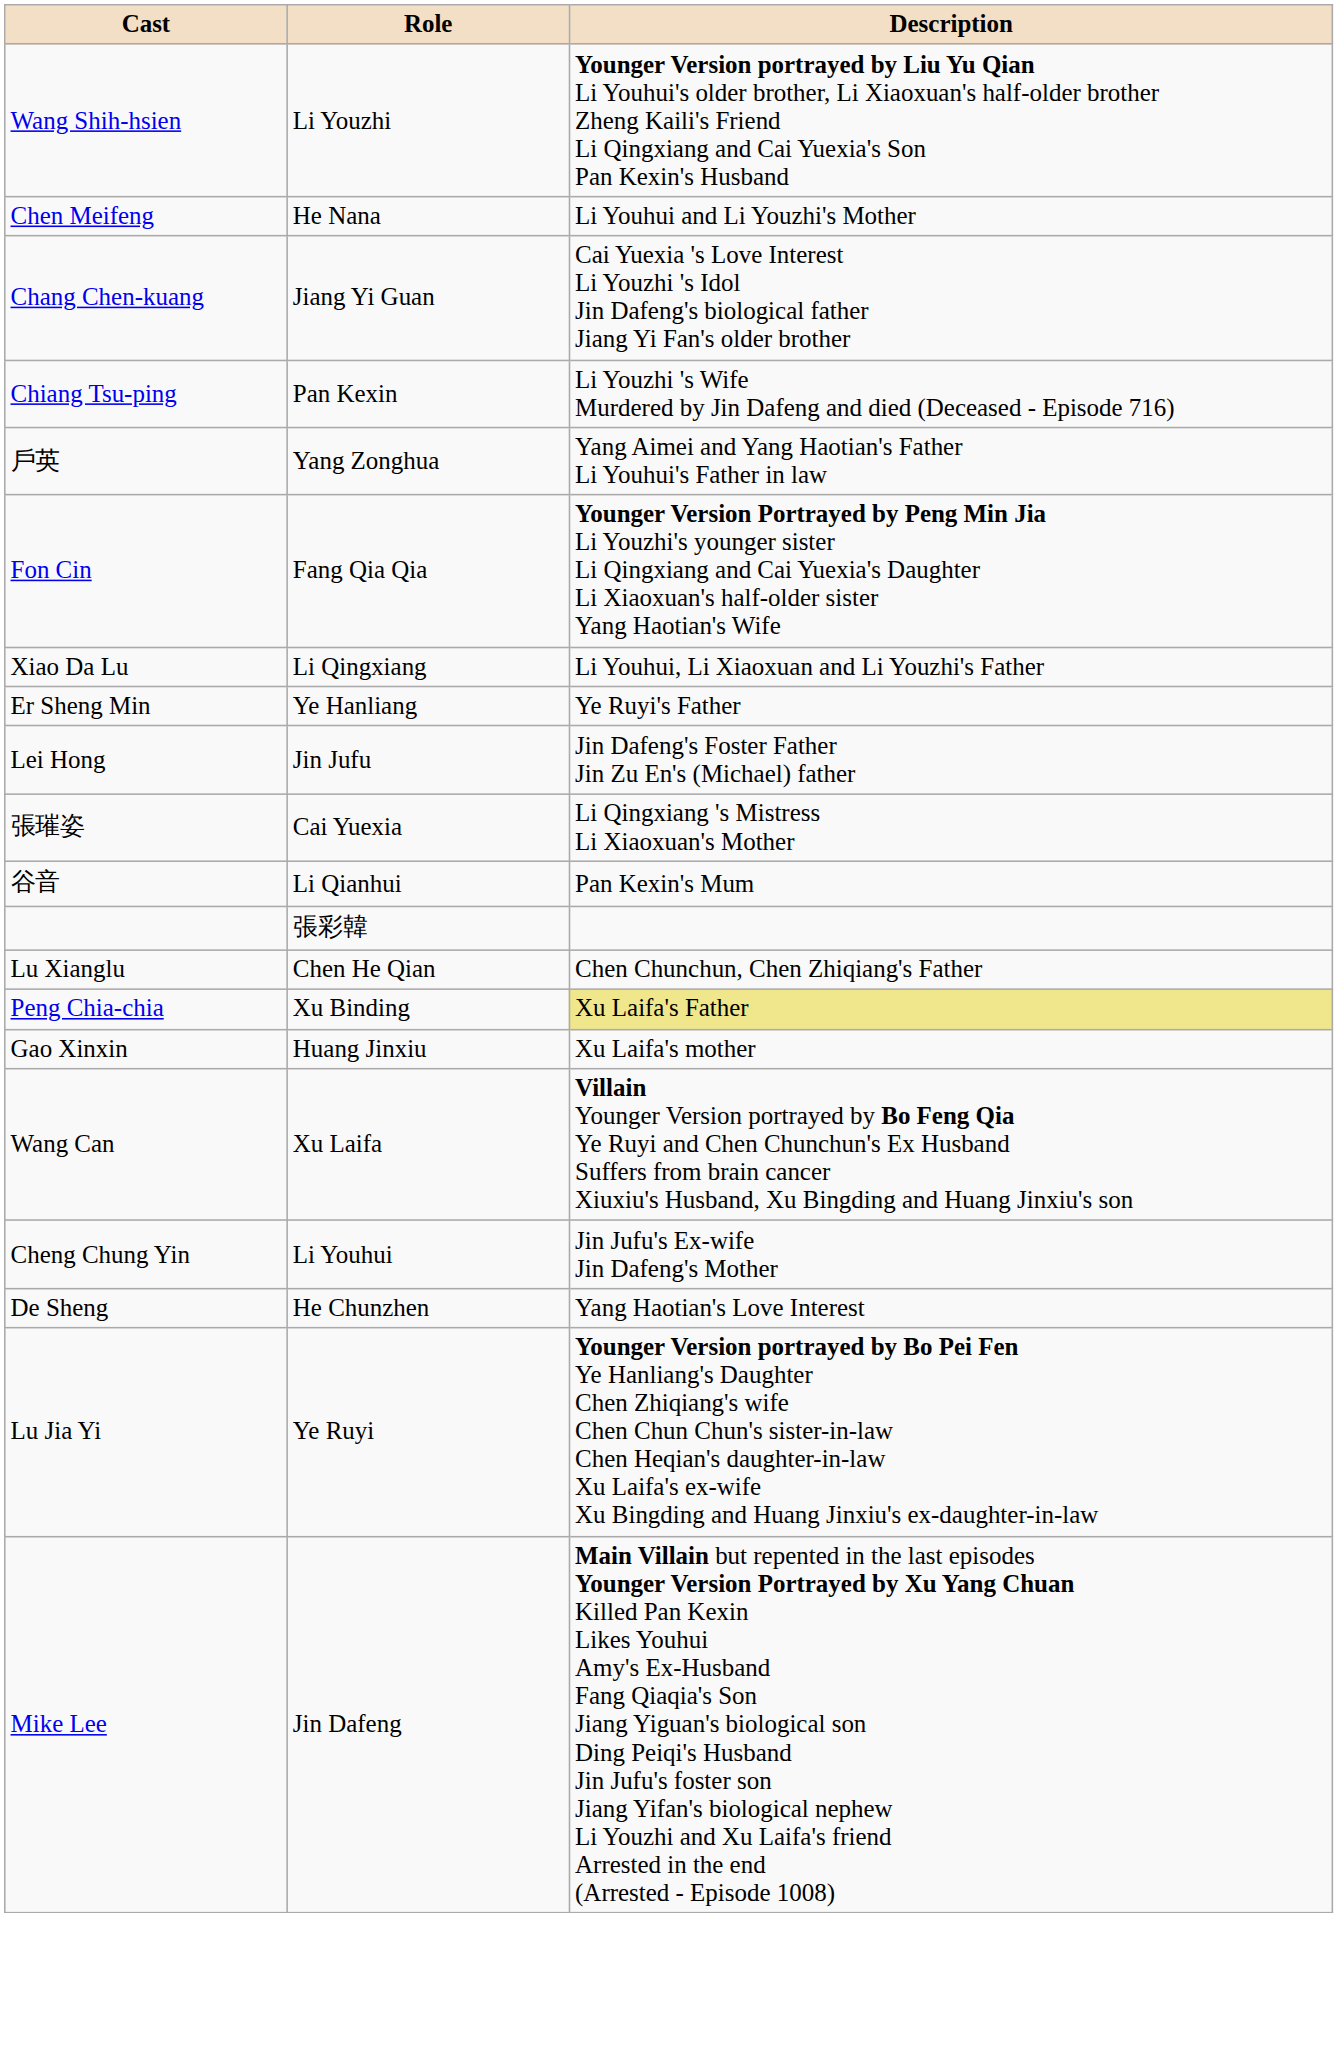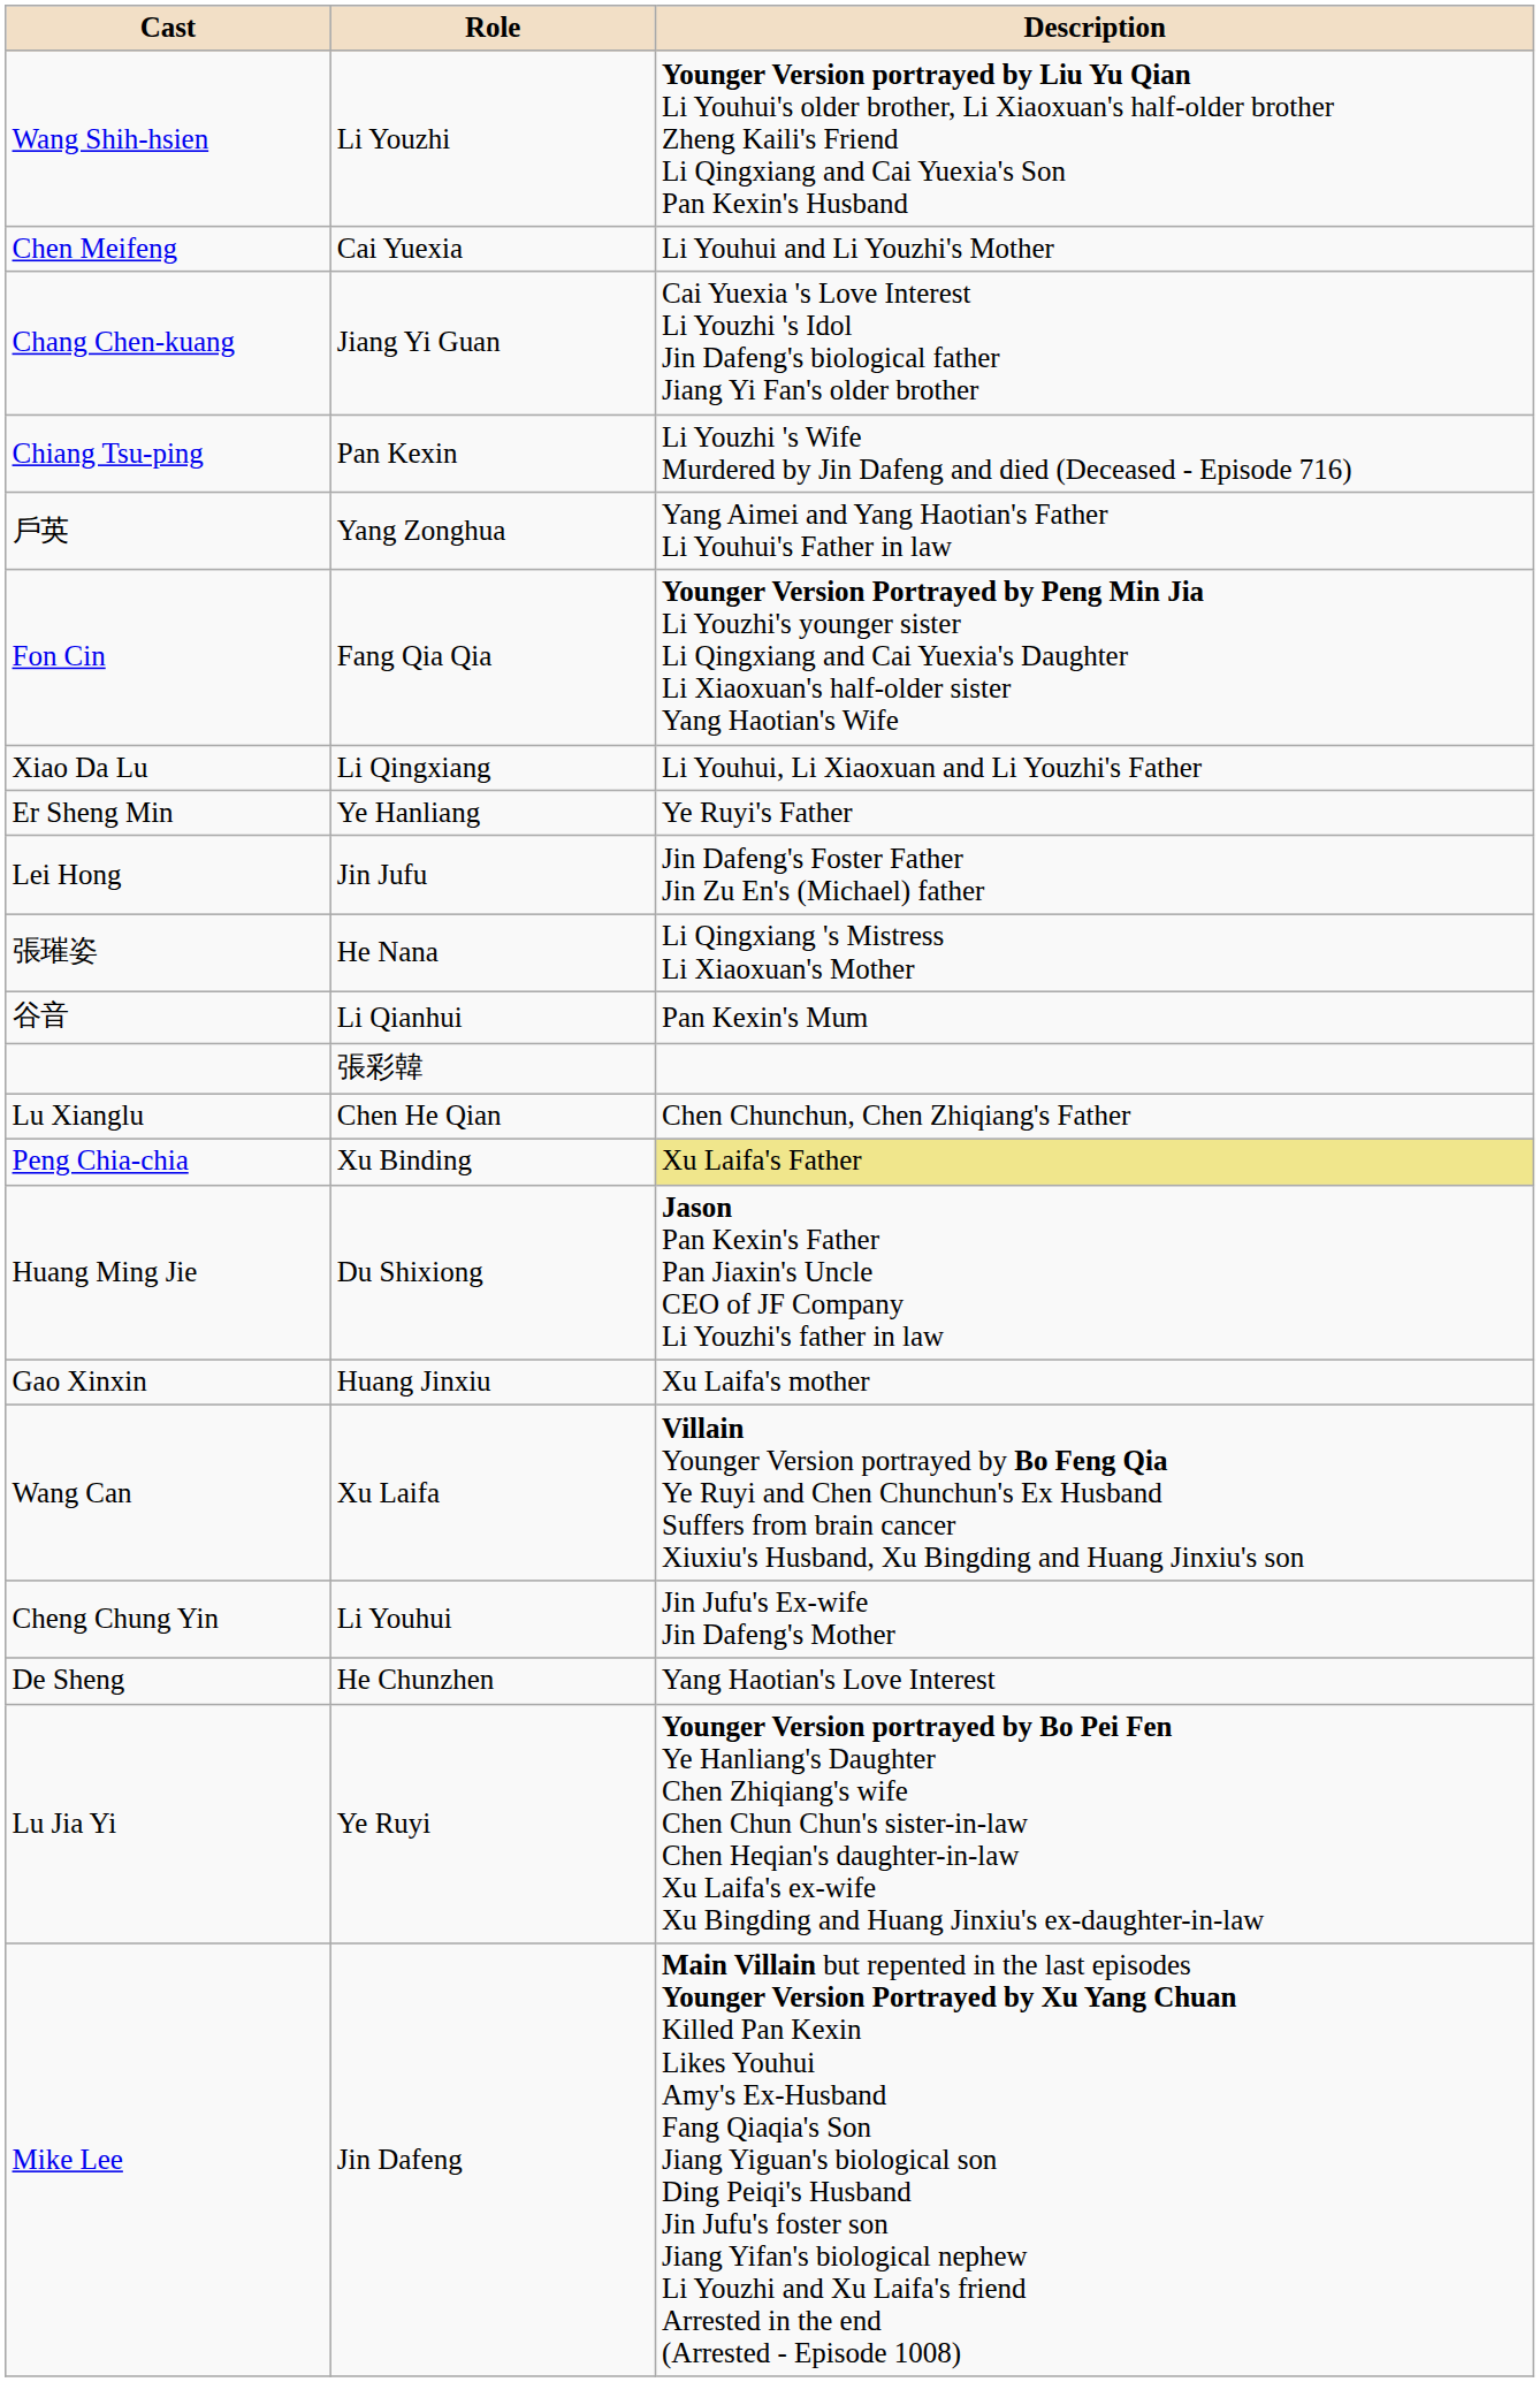 <table class="wikitable">
 <tr>
 <th style="background:#f2dfc6; width:17%">Cast</th>
 <th style="background:#f2dfc6; width:17%">Role</th>
 <th style="background:#f2dfc6; width:46%">Description</th>
 </tr>
 <tr>
 <td><a href='#'>Wang Shih-hsien</a></td>
 <td>Li Youzhi</td>
 <td><strong>Younger Version portrayed by Liu Yu Qian</strong> <br> Li Youhui's older brother, Li Xiaoxuan's half-older brother <br> Zheng Kaili's Friend <br> Li Qingxiang and Cai Yuexia's Son <br> Pan Kexin's Husband</td>
 </tr>
 <tr>
 <td><a href='#'>Chen Meifeng</a></td>
-<td>He Nana</td>
+<td>Cai Yuexia</td>
 <td>Li Youhui and Li Youzhi's Mother</td>
 </tr>
 <tr>
 <td><a href='#'>Chang Chen-kuang</a></td>
 <td>Jiang Yi Guan</td>
 <td>Cai Yuexia 's Love Interest <br> Li Youzhi 's Idol <br> Jin Dafeng's biological father <br> Jiang Yi Fan's older brother</td>
 </tr>
 <tr>
 <td><a href='#'>Chiang Tsu-ping</a></td>
 <td>Pan Kexin</td>
 <td>Li Youzhi 's Wife <br> Murdered by Jin Dafeng and died (Deceased - Episode 716)</td>
 </tr>
 <tr>
 <td>戶英</td>
 <td>Yang Zonghua</td>
 <td>Yang Aimei and Yang Haotian's Father <br> Li Youhui's Father in law</td>
 </tr>
 <tr>
 <td><a href='#'>Fon Cin</a></td>
 <td>Fang Qia Qia</td>
 <td><strong>Younger Version Portrayed by Peng  Min Jia</strong> <br> Li Youzhi's younger sister <br> Li Qingxiang and Cai Yuexia's Daughter <br> Li Xiaoxuan's half-older sister <br> Yang Haotian's Wife</td>
 </tr>
 <tr>
 <td>Xiao Da Lu</td>
 <td>Li Qingxiang</td>
 <td>Li Youhui, Li Xiaoxuan and Li Youzhi's Father</td>
 </tr>
 <tr>
 <td>Er Sheng Min</td>
 <td>Ye Hanliang</td>
 <td>Ye Ruyi's Father</td>
 </tr>
 <tr>
 <td>Lei Hong</td>
 <td>Jin Jufu</td>
 <td>Jin Dafeng's Foster Father <br> Jin Zu En's (Michael) father</td>
 </tr>
 <tr>
 <td>張璀姿</td>
-<td>Cai Yuexia</td>
+<td>He Nana</td>
 <td>Li Qingxiang 's Mistress <br> Li Xiaoxuan's Mother</td>
 </tr>
 <tr>
 <td>谷音</td>
 <td>Li Qianhui</td>
 <td>Pan Kexin's Mum</td>
 </tr>
 <tr>
 <td></td>
 <td>張彩韓</td>
 <td></td>
 </tr>
 <tr>
 <td>Lu Xianglu</td>
 <td>Chen He Qian</td>
 <td>Chen Chunchun, Chen Zhiqiang's Father</td>
 </tr>
 <tr>
 <td><a href='#'>Peng Chia-chia</a></td>
 <td>Xu Binding</td>
 <td style="background: khaki;">Xu Laifa's Father</td>
+</tr>
+<tr>
+<td>Huang Ming Jie</td>
+<td>Du Shixiong</td>
+<td><strong>Jason</strong><br> Pan Kexin's Father <br> Pan Jiaxin's Uncle <br> CEO of JF Company <br> Li Youzhi's father in law</td>
 </tr>
 <tr>
 <td>Gao Xinxin</td>
 <td>Huang Jinxiu</td>
 <td>Xu Laifa's mother</td>
 </tr>
 <tr>
 <td>Wang Can</td>
 <td>Xu Laifa</td>
 <td><strong>Villain</strong> <br> Younger Version portrayed by <strong>Bo Feng Qia</strong> <br> Ye Ruyi and Chen Chunchun's Ex Husband <br> Suffers from brain cancer <br> Xiuxiu's Husband, Xu Bingding and Huang Jinxiu's son</td>
 </tr>
 <tr>
 <td>Cheng Chung Yin</td>
 <td>Li Youhui</td>
 <td>Jin Jufu's Ex-wife <br> Jin Dafeng's Mother</td>
 </tr>
 <tr>
 <td>De Sheng</td>
 <td>He Chunzhen</td>
 <td>Yang Haotian's Love Interest</td>
 </tr>
 <tr>
 <td>Lu Jia Yi</td>
 <td>Ye Ruyi</td>
 <td><strong>Younger Version portrayed by Bo Pei Fen</strong> <br> Ye Hanliang's Daughter <br> Chen Zhiqiang's wife <br> Chen Chun Chun's sister-in-law <br> Chen Heqian's daughter-in-law <br> Xu Laifa's ex-wife <br> Xu Bingding and Huang Jinxiu's ex-daughter-in-law</td>
 </tr>
 <tr>
 <td><a href='#'>Mike Lee</a></td>
 <td>Jin Dafeng</td>
 <td><strong>Main Villain</strong> but repented in the last episodes <br> <strong>Younger Version Portrayed by Xu Yang Chuan</strong> <br> Killed Pan Kexin <br> Likes Youhui<br>Amy's Ex-Husband <br> Fang Qiaqia's Son <br> Jiang Yiguan's biological son<br>Ding Peiqi's Husband <br> Jin Jufu's foster son <br> Jiang Yifan's biological nephew <br> Li Youzhi and Xu Laifa's friend <br> Arrested in the end<br>(Arrested - Episode 1008)</td>
 </tr>
 </table>
